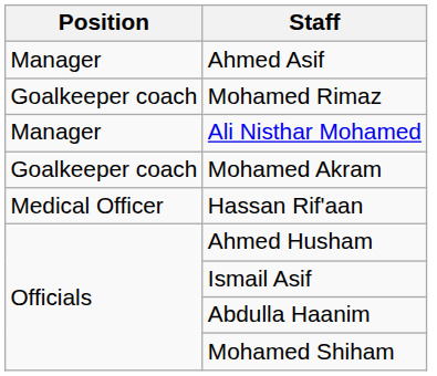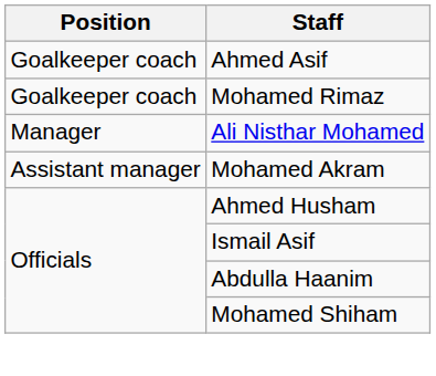 <table class="wikitable">
 <tr>
 <th>Position</th>
 <th>Staff</th>
 </tr>
 <tr>
-<td>Manager</td>
+<td>Goalkeeper coach</td>
 <td> Ahmed Asif</td>
 </tr>
 <tr>
 <td>Goalkeeper coach</td>
 <td> Mohamed Rimaz</td>
 </tr>
 <tr>
 <td>Manager</td>
 <td> <a href='#'>Ali Nisthar Mohamed</a></td>
 </tr>
 <tr>
-<td>Goalkeeper coach</td>
+<td>Assistant manager</td>
 <td> Mohamed Akram</td>
-</tr>
-<tr>
-<td>Medical Officer</td>
-<td> Hassan Rif'aan</td>
 </tr>
 <tr>
 <td rowspan="4">Officials</td>
 <td> Ahmed Husham</td>
 </tr>
 <tr>
 <td> Ismail Asif</td>
 </tr>
 <tr>
 <td> Abdulla Haanim</td>
 </tr>
 <tr>
 <td> Mohamed Shiham</td>
 </tr>
 </table>
